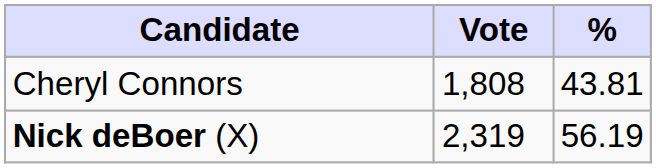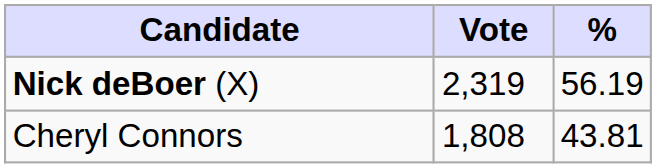 <table class="wikitable">
 <tr>
 <th style="background:#ddf; width:200px;">Candidate</th>
 <th style="background:#ddf; width:50px;">Vote</th>
 <th style="background:#ddf; width:30px;">%</th>
 </tr>
 <tr>
+<td><strong>Nick deBoer</strong> (X)</td>
+<td>2,319</td>
+<td>56.19</td>
+</tr>
+<tr>
 <td>Cheryl Connors</td>
 <td>1,808</td>
 <td>43.81</td>
 </tr>
-<tr>
-<td><strong>Nick deBoer</strong> (X)</td>
-<td>2,319</td>
-<td>56.19</td>
-</tr>
 </table>
